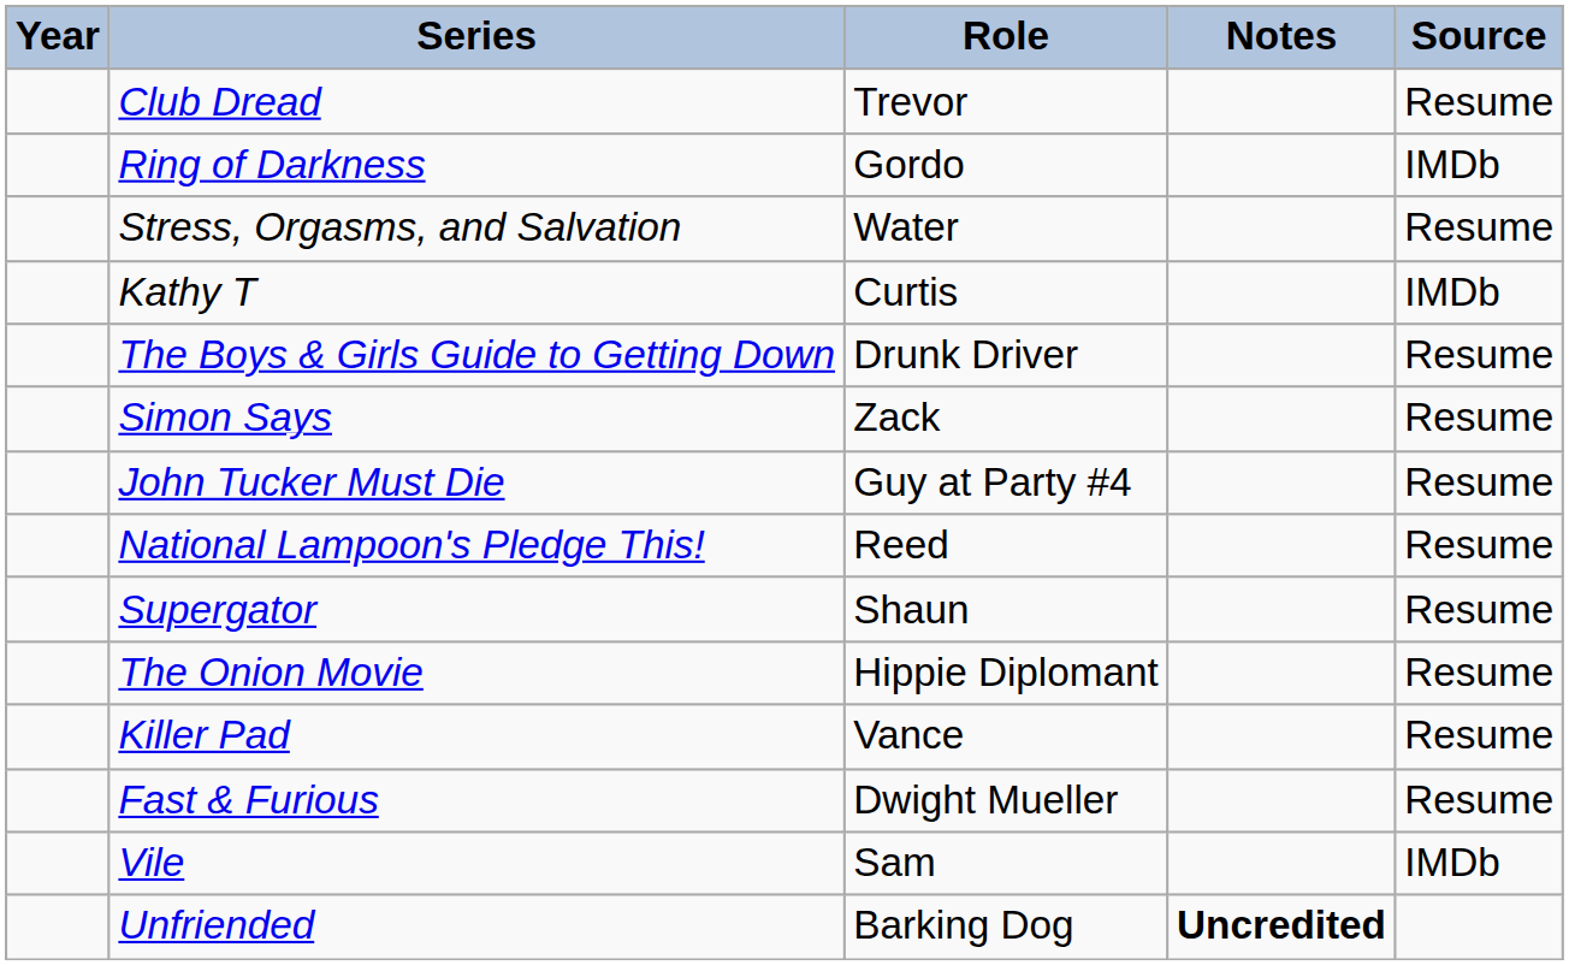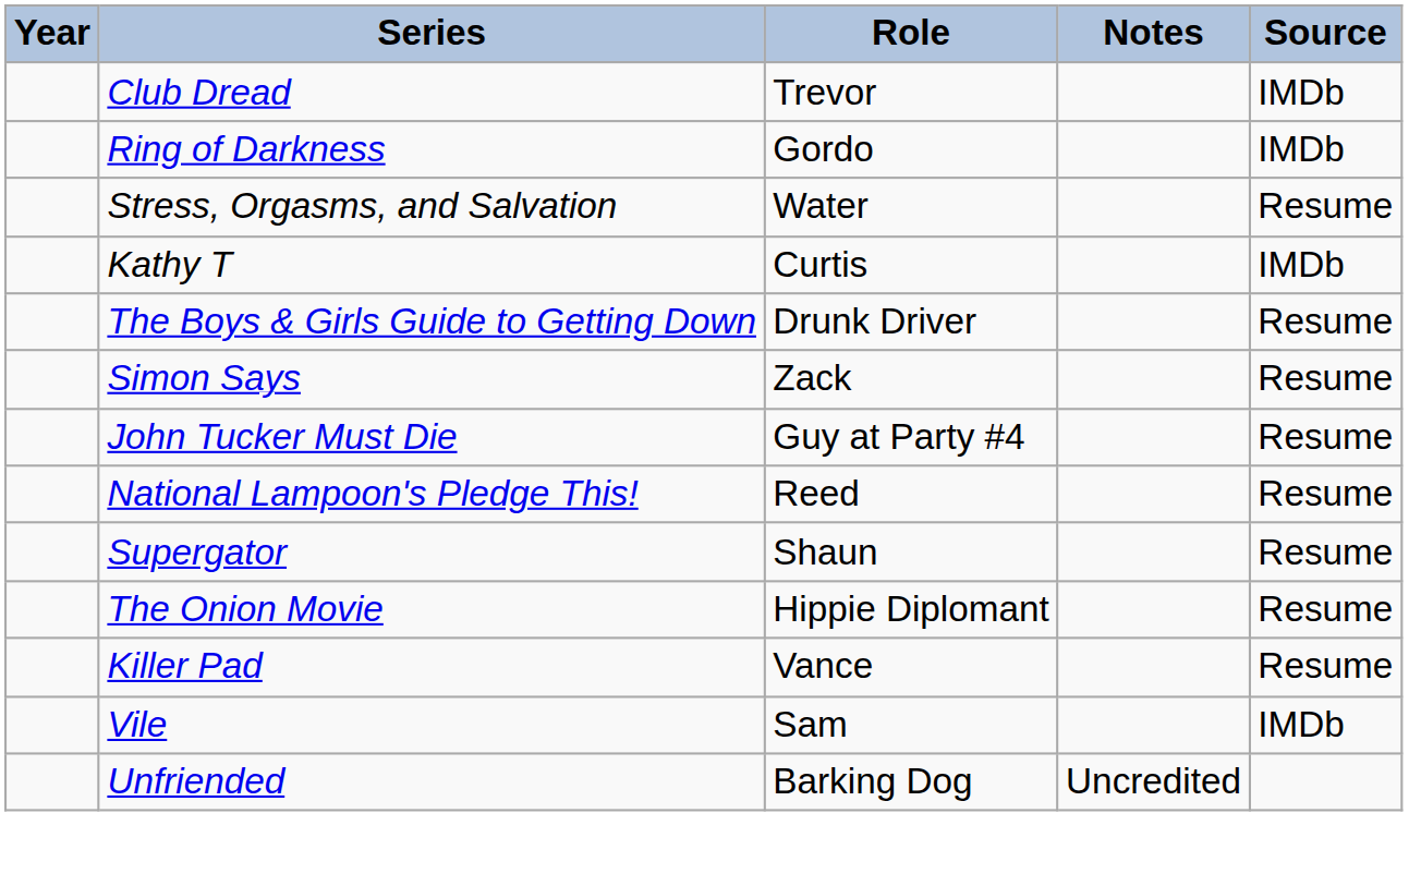 <table class="wikitable sortable plainrowheaders" style="width=95%;  font-size: 100%;">
 <tr>
 <th style="background:#b0c4de;">Year</th>
 <th style="background:#b0c4de;">Series</th>
 <th style="background:#b0c4de;">Role</th>
 <th style="background:#b0c4de;" class="unsortable">Notes</th>
 <th style="background:#b0c4de;" class="unsortable">Source</th>
 </tr>
 <tr>
 <td></td>
 <td><em><a href='#'>Club Dread</a></em></td>
 <td>Trevor</td>
 <td></td>
-<td>Resume</td>
+<td>IMDb</td>
 </tr>
 <tr>
 <td></td>
 <td><em><a href='#'>Ring of Darkness</a></em></td>
 <td>Gordo</td>
 <td></td>
 <td>IMDb</td>
 </tr>
 <tr>
 <td></td>
 <td><em>Stress, Orgasms, and Salvation</em></td>
 <td>Water</td>
 <td></td>
 <td>Resume</td>
 </tr>
 <tr>
 <td></td>
 <td><em>Kathy T</em></td>
 <td>Curtis</td>
 <td></td>
 <td>IMDb</td>
 </tr>
 <tr>
 <td></td>
 <td><em><a href='#'>The Boys & Girls Guide to Getting Down</a></em></td>
 <td>Drunk Driver</td>
 <td></td>
 <td>Resume</td>
 </tr>
 <tr>
 <td></td>
 <td><em><a href='#'>Simon Says</a></em></td>
 <td>Zack</td>
 <td></td>
 <td>Resume</td>
 </tr>
 <tr>
 <td></td>
 <td><em><a href='#'>John Tucker Must Die</a></em></td>
 <td>Guy at Party #4</td>
 <td></td>
 <td>Resume</td>
 </tr>
 <tr>
 <td></td>
 <td><em><a href='#'>National Lampoon's Pledge This!</a></em></td>
 <td>Reed</td>
 <td></td>
 <td>Resume</td>
 </tr>
 <tr>
 <td></td>
 <td><em><a href='#'>Supergator</a></em></td>
 <td>Shaun</td>
 <td></td>
 <td>Resume</td>
 </tr>
 <tr>
 <td></td>
 <td><em><a href='#'>The Onion Movie</a></em></td>
 <td>Hippie Diplomant</td>
 <td></td>
 <td>Resume</td>
 </tr>
 <tr>
 <td></td>
 <td><em><a href='#'>Killer Pad</a></em></td>
 <td>Vance</td>
 <td></td>
 <td>Resume</td>
 </tr>
 <tr>
 <td></td>
-<td><em><a href='#'>Fast & Furious</a></em></td>
-<td>Dwight Mueller</td>
-<td></td>
-<td>Resume</td>
-</tr>
-<tr>
-<td></td>
 <td><em><a href='#'>Vile</a></em></td>
 <td>Sam</td>
 <td></td>
 <td>IMDb</td>
 </tr>
 <tr>
 <td></td>
 <td><em><a href='#'>Unfriended</a></em></td>
 <td>Barking Dog</td>
-<td><strong>Uncredited</strong></td>
+<td>Uncredited</td>
 <td></td>
 </tr>
 </table>
